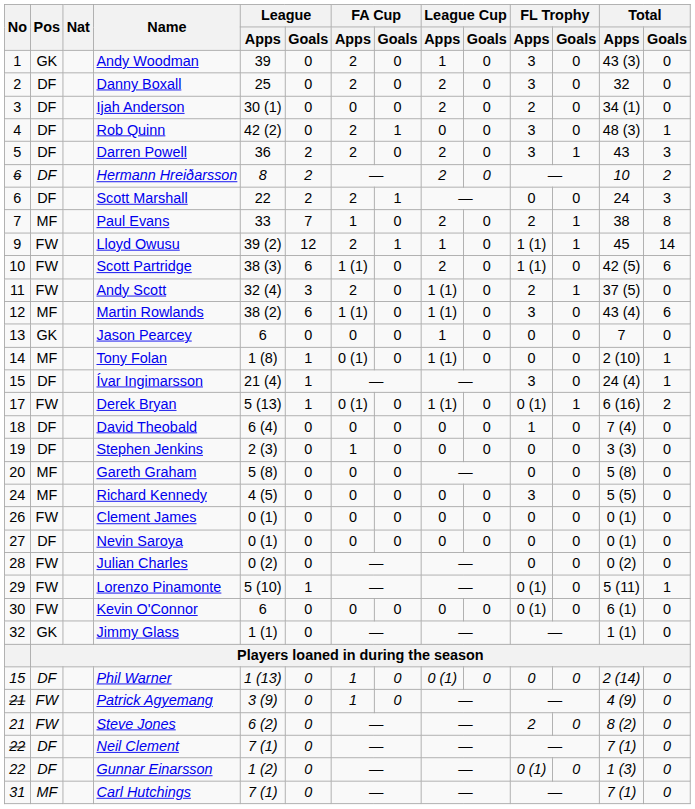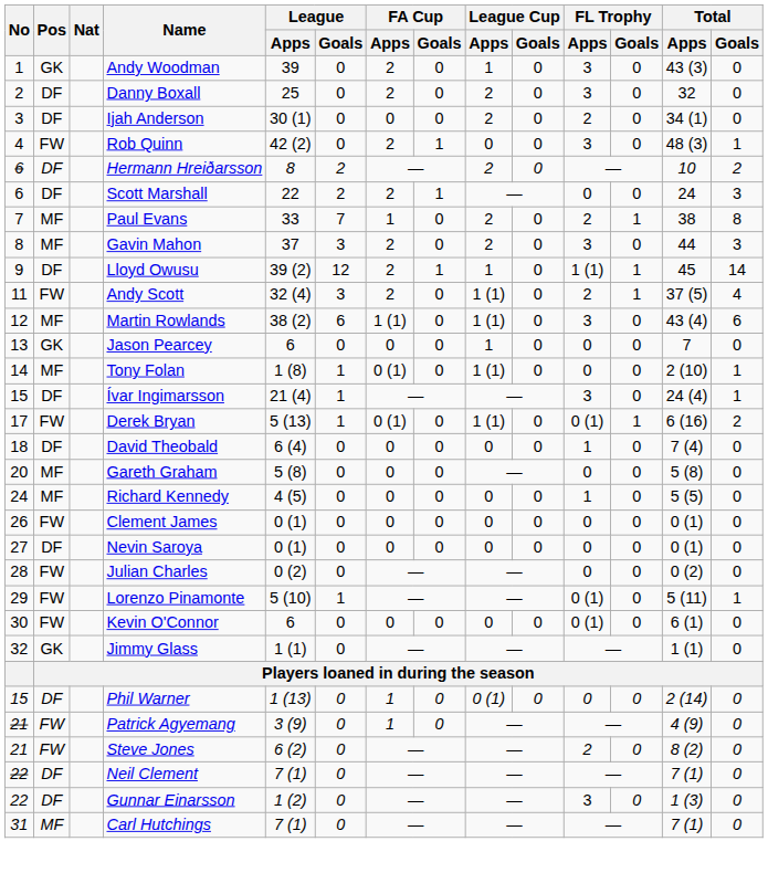 <table class="wikitable" style="text-align:center">
 <tr>
 <th rowspan="2">No</th>
 <th rowspan="2">Pos</th>
 <th rowspan="2">Nat</th>
 <th rowspan="2">Name</th>
 <th colspan="2" style="width:85px;">League</th>
 <th colspan="2" style="width:85px;">FA Cup</th>
 <th colspan="2" style="width:85px;">League Cup</th>
 <th colspan="2" style="width:85px;">FL Trophy</th>
 <th colspan="2" style="width:85px;">Total</th>
 </tr>
 <tr>
 <th>Apps</th>
 <th>Goals</th>
 <th>Apps</th>
 <th>Goals</th>
 <th>Apps</th>
 <th>Goals</th>
 <th>Apps</th>
 <th>Goals</th>
 <th>Apps</th>
 <th>Goals</th>
 </tr>
 <tr>
 <td>1</td>
 <td>GK</td>
 <td></td>
 <td style="text-align:left;"><a href='#'>Andy Woodman</a></td>
 <td>39</td>
 <td>0</td>
 <td>2</td>
 <td>0</td>
 <td>1</td>
 <td>0</td>
 <td>3</td>
 <td>0</td>
 <td>43 (3)</td>
 <td>0</td>
 </tr>
 <tr>
 <td>2</td>
 <td>DF</td>
 <td></td>
 <td style="text-align:left;"><a href='#'>Danny Boxall</a></td>
 <td>25</td>
 <td>0</td>
 <td>2</td>
 <td>0</td>
 <td>2</td>
 <td>0</td>
 <td>3</td>
 <td>0</td>
 <td>32</td>
 <td>0</td>
 </tr>
 <tr>
 <td>3</td>
 <td>DF</td>
 <td></td>
 <td style="text-align:left;"><a href='#'>Ijah Anderson</a></td>
 <td>30 (1)</td>
 <td>0</td>
 <td>0</td>
 <td>0</td>
 <td>2</td>
 <td>0</td>
 <td>2</td>
 <td>0</td>
 <td>34 (1)</td>
 <td>0</td>
 </tr>
 <tr>
 <td>4</td>
-<td>DF</td>
+<td>FW</td>
 <td></td>
 <td style="text-align:left;"><a href='#'>Rob Quinn</a></td>
 <td>42 (2)</td>
 <td>0</td>
 <td>2</td>
 <td>1</td>
 <td>0</td>
 <td>0</td>
 <td>3</td>
 <td>0</td>
 <td>48 (3)</td>
 <td>1</td>
-</tr>
-<tr>
-<td>5</td>
-<td>DF</td>
-<td></td>
-<td style="text-align:left;"><a href='#'>Darren Powell</a></td>
-<td>36</td>
-<td>2</td>
-<td>2</td>
-<td>0</td>
-<td>2</td>
-<td>0</td>
-<td>3</td>
-<td>1</td>
-<td>43</td>
-<td>3</td>
 </tr>
 <tr>
 <td><em><s>6</s></em></td>
 <td><em>DF</em></td>
 <td><em></em></td>
 <td style="text-align:left;"><a href='#'><em>Hermann Hreiðarsson</em></a></td>
 <td><em>8</em></td>
 <td><em>2</em></td>
 <td colspan="2"><em>—</em></td>
 <td><em>2</em></td>
 <td><em>0</em></td>
 <td colspan="2"><em>—</em></td>
 <td><em>10</em></td>
 <td><em>2</em></td>
 </tr>
 <tr>
 <td>6</td>
 <td>DF</td>
 <td></td>
 <td style="text-align:left;"><a href='#'>Scott Marshall</a></td>
 <td>22</td>
 <td>2</td>
 <td>2</td>
 <td>1</td>
 <td colspan="2">—</td>
 <td>0</td>
 <td>0</td>
 <td>24</td>
 <td>3</td>
 </tr>
 <tr>
 <td>7</td>
 <td>MF</td>
 <td></td>
 <td style="text-align:left;"><a href='#'>Paul Evans</a></td>
 <td>33</td>
 <td>7</td>
 <td>1</td>
 <td>0</td>
 <td>2</td>
 <td>0</td>
 <td>2</td>
 <td>1</td>
 <td>38</td>
 <td>8</td>
 </tr>
 <tr>
+<td>8</td>
+<td>MF</td>
+<td></td>
+<td style="text-align:left;"><a href='#'>Gavin Mahon</a></td>
+<td>37</td>
+<td>3</td>
+<td>2</td>
+<td>0</td>
+<td>2</td>
+<td>0</td>
+<td>3</td>
+<td>0</td>
+<td>44</td>
+<td>3</td>
+</tr>
+<tr>
 <td>9</td>
-<td>FW</td>
+<td>DF</td>
 <td></td>
 <td style="text-align:left;"><a href='#'>Lloyd Owusu</a></td>
 <td>39 (2)</td>
 <td>12</td>
 <td>2</td>
 <td>1</td>
 <td>1</td>
 <td>0</td>
 <td>1 (1)</td>
 <td>1</td>
 <td>45</td>
 <td>14</td>
-</tr>
-<tr>
-<td>10</td>
-<td>FW</td>
-<td></td>
-<td style="text-align:left;"><a href='#'>Scott Partridge</a></td>
-<td>38 (3)</td>
-<td>6</td>
-<td>1 (1)</td>
-<td>0</td>
-<td>2</td>
-<td>0</td>
-<td>1 (1)</td>
-<td>0</td>
-<td>42 (5)</td>
-<td>6</td>
 </tr>
 <tr>
 <td>11</td>
 <td>FW</td>
 <td></td>
 <td style="text-align:left;"><a href='#'>Andy Scott</a></td>
 <td>32 (4)</td>
 <td>3</td>
 <td>2</td>
 <td>0</td>
 <td>1 (1)</td>
 <td>0</td>
 <td>2</td>
 <td>1</td>
 <td>37 (5)</td>
-<td>0</td>
+<td>4</td>
 </tr>
 <tr>
 <td>12</td>
 <td>MF</td>
 <td></td>
 <td style="text-align:left;"><a href='#'>Martin Rowlands</a></td>
 <td>38 (2)</td>
 <td>6</td>
 <td>1 (1)</td>
 <td>0</td>
 <td>1 (1)</td>
 <td>0</td>
 <td>3</td>
 <td>0</td>
 <td>43 (4)</td>
 <td>6</td>
 </tr>
 <tr>
 <td>13</td>
 <td>GK</td>
 <td></td>
 <td style="text-align:left;"><a href='#'>Jason Pearcey</a></td>
 <td>6</td>
 <td>0</td>
 <td>0</td>
 <td>0</td>
 <td>1</td>
 <td>0</td>
 <td>0</td>
 <td>0</td>
 <td>7</td>
 <td>0</td>
 </tr>
 <tr>
 <td>14</td>
 <td>MF</td>
 <td></td>
 <td style="text-align:left;"><a href='#'>Tony Folan</a></td>
 <td>1 (8)</td>
 <td>1</td>
 <td>0 (1)</td>
 <td>0</td>
 <td>1 (1)</td>
 <td>0</td>
 <td>0</td>
 <td>0</td>
 <td>2 (10)</td>
 <td>1</td>
 </tr>
 <tr>
 <td>15</td>
 <td>DF</td>
 <td></td>
 <td style="text-align:left;"><a href='#'>Ívar Ingimarsson</a></td>
 <td>21 (4)</td>
 <td>1</td>
 <td colspan="2">—</td>
 <td colspan="2">—</td>
 <td>3</td>
 <td>0</td>
 <td>24 (4)</td>
 <td>1</td>
 </tr>
 <tr>
 <td>17</td>
 <td>FW</td>
 <td></td>
 <td style="text-align:left;"><a href='#'>Derek Bryan</a></td>
 <td>5 (13)</td>
 <td>1</td>
 <td>0 (1)</td>
 <td>0</td>
 <td>1 (1)</td>
 <td>0</td>
 <td>0 (1)</td>
 <td>1</td>
 <td>6 (16)</td>
 <td>2</td>
 </tr>
 <tr>
 <td>18</td>
 <td>DF</td>
 <td></td>
 <td style="text-align:left;"><a href='#'>David Theobald</a></td>
 <td>6 (4)</td>
 <td>0</td>
 <td>0</td>
 <td>0</td>
 <td>0</td>
 <td>0</td>
 <td>1</td>
 <td>0</td>
 <td>7 (4)</td>
 <td>0</td>
 </tr>
 <tr>
-<td>19</td>
-<td>DF</td>
-<td></td>
-<td style="text-align:left;"><a href='#'>Stephen Jenkins</a></td>
-<td>2 (3)</td>
-<td>0</td>
-<td>1</td>
-<td>0</td>
-<td>0</td>
-<td>0</td>
-<td>0</td>
-<td>0</td>
-<td>3 (3)</td>
-<td>0</td>
-</tr>
-<tr>
 <td>20</td>
 <td>MF</td>
 <td></td>
 <td style="text-align:left;"><a href='#'>Gareth Graham</a></td>
 <td>5 (8)</td>
 <td>0</td>
 <td>0</td>
 <td>0</td>
 <td colspan="2">—</td>
 <td>0</td>
 <td>0</td>
 <td>5 (8)</td>
 <td>0</td>
 </tr>
 <tr>
 <td>24</td>
 <td>MF</td>
 <td></td>
 <td style="text-align:left;"><a href='#'>Richard Kennedy</a></td>
 <td>4 (5)</td>
 <td>0</td>
 <td>0</td>
 <td>0</td>
 <td>0</td>
 <td>0</td>
-<td>3</td>
+<td>1</td>
 <td>0</td>
 <td>5 (5)</td>
 <td>0</td>
 </tr>
 <tr>
 <td>26</td>
 <td>FW</td>
 <td></td>
 <td style="text-align:left;"><a href='#'>Clement James</a></td>
 <td>0 (1)</td>
 <td>0</td>
 <td>0</td>
 <td>0</td>
 <td>0</td>
 <td>0</td>
 <td>0</td>
 <td>0</td>
 <td>0 (1)</td>
 <td>0</td>
 </tr>
 <tr>
 <td>27</td>
 <td>DF</td>
 <td></td>
 <td style="text-align:left;"><a href='#'>Nevin Saroya</a></td>
 <td>0 (1)</td>
 <td>0</td>
 <td>0</td>
 <td>0</td>
 <td>0</td>
 <td>0</td>
 <td>0</td>
 <td>0</td>
 <td>0 (1)</td>
 <td>0</td>
 </tr>
 <tr>
 <td>28</td>
 <td>FW</td>
 <td></td>
 <td style="text-align:left;"><a href='#'>Julian Charles</a></td>
 <td>0 (2)</td>
 <td>0</td>
 <td colspan="2">—</td>
 <td colspan="2">—</td>
 <td>0</td>
 <td>0</td>
 <td>0 (2)</td>
 <td>0</td>
 </tr>
 <tr>
 <td>29</td>
 <td>FW</td>
 <td></td>
 <td style="text-align:left;"><a href='#'>Lorenzo Pinamonte</a></td>
 <td>5 (10)</td>
 <td>1</td>
 <td colspan="2">—</td>
 <td colspan="2">—</td>
 <td>0 (1)</td>
 <td>0</td>
 <td>5 (11)</td>
 <td>1</td>
 </tr>
 <tr>
 <td>30</td>
 <td>FW</td>
 <td></td>
 <td style="text-align:left;"><a href='#'>Kevin O'Connor</a></td>
 <td>6</td>
 <td>0</td>
 <td>0</td>
 <td>0</td>
 <td>0</td>
 <td>0</td>
 <td>0 (1)</td>
 <td>0</td>
 <td>6 (1)</td>
 <td>0</td>
 </tr>
 <tr>
 <td>32</td>
 <td>GK</td>
 <td></td>
 <td style="text-align:left;"><a href='#'>Jimmy Glass</a></td>
 <td>1 (1)</td>
 <td>0</td>
 <td colspan="2">—</td>
 <td colspan="2">—</td>
 <td colspan="2">—</td>
 <td>1 (1)</td>
 <td>0</td>
 </tr>
 <tr>
 <th></th>
 <th colspan="13">Players loaned in during the season</th>
 </tr>
 <tr>
 <td><em>15</em></td>
 <td><em>DF</em></td>
 <td><em></em></td>
 <td style="text-align:left;"><em><a href='#'>Phil Warner</a></em></td>
 <td><em>1 (13)</em></td>
 <td><em>0</em></td>
 <td><em>1</em></td>
 <td><em>0</em></td>
 <td><em>0 (1)</em></td>
 <td><em>0</em></td>
 <td><em>0</em></td>
 <td><em>0</em></td>
 <td><em>2 (14)</em></td>
 <td><em>0</em></td>
 </tr>
 <tr>
 <td><em><s>21</s></em></td>
 <td><em>FW</em></td>
 <td><em></em></td>
 <td style="text-align:left;"><em><a href='#'>Patrick Agyemang</a></em></td>
 <td><em>3 (9)</em></td>
 <td><em>0</em></td>
 <td><em>1</em></td>
 <td><em>0</em></td>
 <td colspan="2"><em>—</em></td>
 <td colspan="2"><em>—</em></td>
 <td><em>4 (9)</em></td>
 <td><em>0</em></td>
 </tr>
 <tr>
 <td><em>21</em></td>
 <td><em>FW</em></td>
 <td><em></em></td>
 <td style="text-align:left;"><a href='#'><em>Steve Jones</em></a></td>
 <td><em>6 (2)</em></td>
 <td><em>0</em></td>
 <td colspan="2"><em>—</em></td>
 <td colspan="2"><em>—</em></td>
 <td><em>2</em></td>
 <td><em>0</em></td>
 <td><em>8 (2)</em></td>
 <td><em>0</em></td>
 </tr>
 <tr>
 <td><em><s>22</s></em></td>
 <td><em>DF</em></td>
 <td><em></em></td>
 <td style="text-align:left;"><em><a href='#'>Neil Clement</a></em></td>
 <td><em>7 (1)</em></td>
 <td><em>0</em></td>
 <td colspan="2"><em>—</em></td>
 <td colspan="2"><em>—</em></td>
 <td colspan="2"><em>—</em></td>
 <td><em>7 (1)</em></td>
 <td><em>0</em></td>
 </tr>
 <tr>
 <td><em>22</em></td>
 <td><em>DF</em></td>
 <td><em></em></td>
 <td style="text-align:left;"><em><a href='#'>Gunnar Einarsson</a></em></td>
 <td><em>1 (2)</em></td>
 <td><em>0</em></td>
 <td colspan="2"><em>—</em></td>
 <td colspan="2"><em>—</em></td>
-<td><em>0 (1)</em></td>
+<td>3</td>
 <td><em>0</em></td>
 <td><em>1 (3)</em></td>
 <td><em>0</em></td>
 </tr>
 <tr>
 <td><em>31</em></td>
 <td><em>MF</em></td>
 <td><em></em></td>
 <td style="text-align:left;"><em><a href='#'>Carl Hutchings</a></em></td>
 <td><em>7 (1)</em></td>
 <td><em>0</em></td>
 <td colspan="2"><em>—</em></td>
 <td colspan="2"><em>—</em></td>
 <td colspan="2"><em>—</em></td>
 <td><em>7 (1)</em></td>
 <td><em>0</em></td>
 </tr>
 </table>
